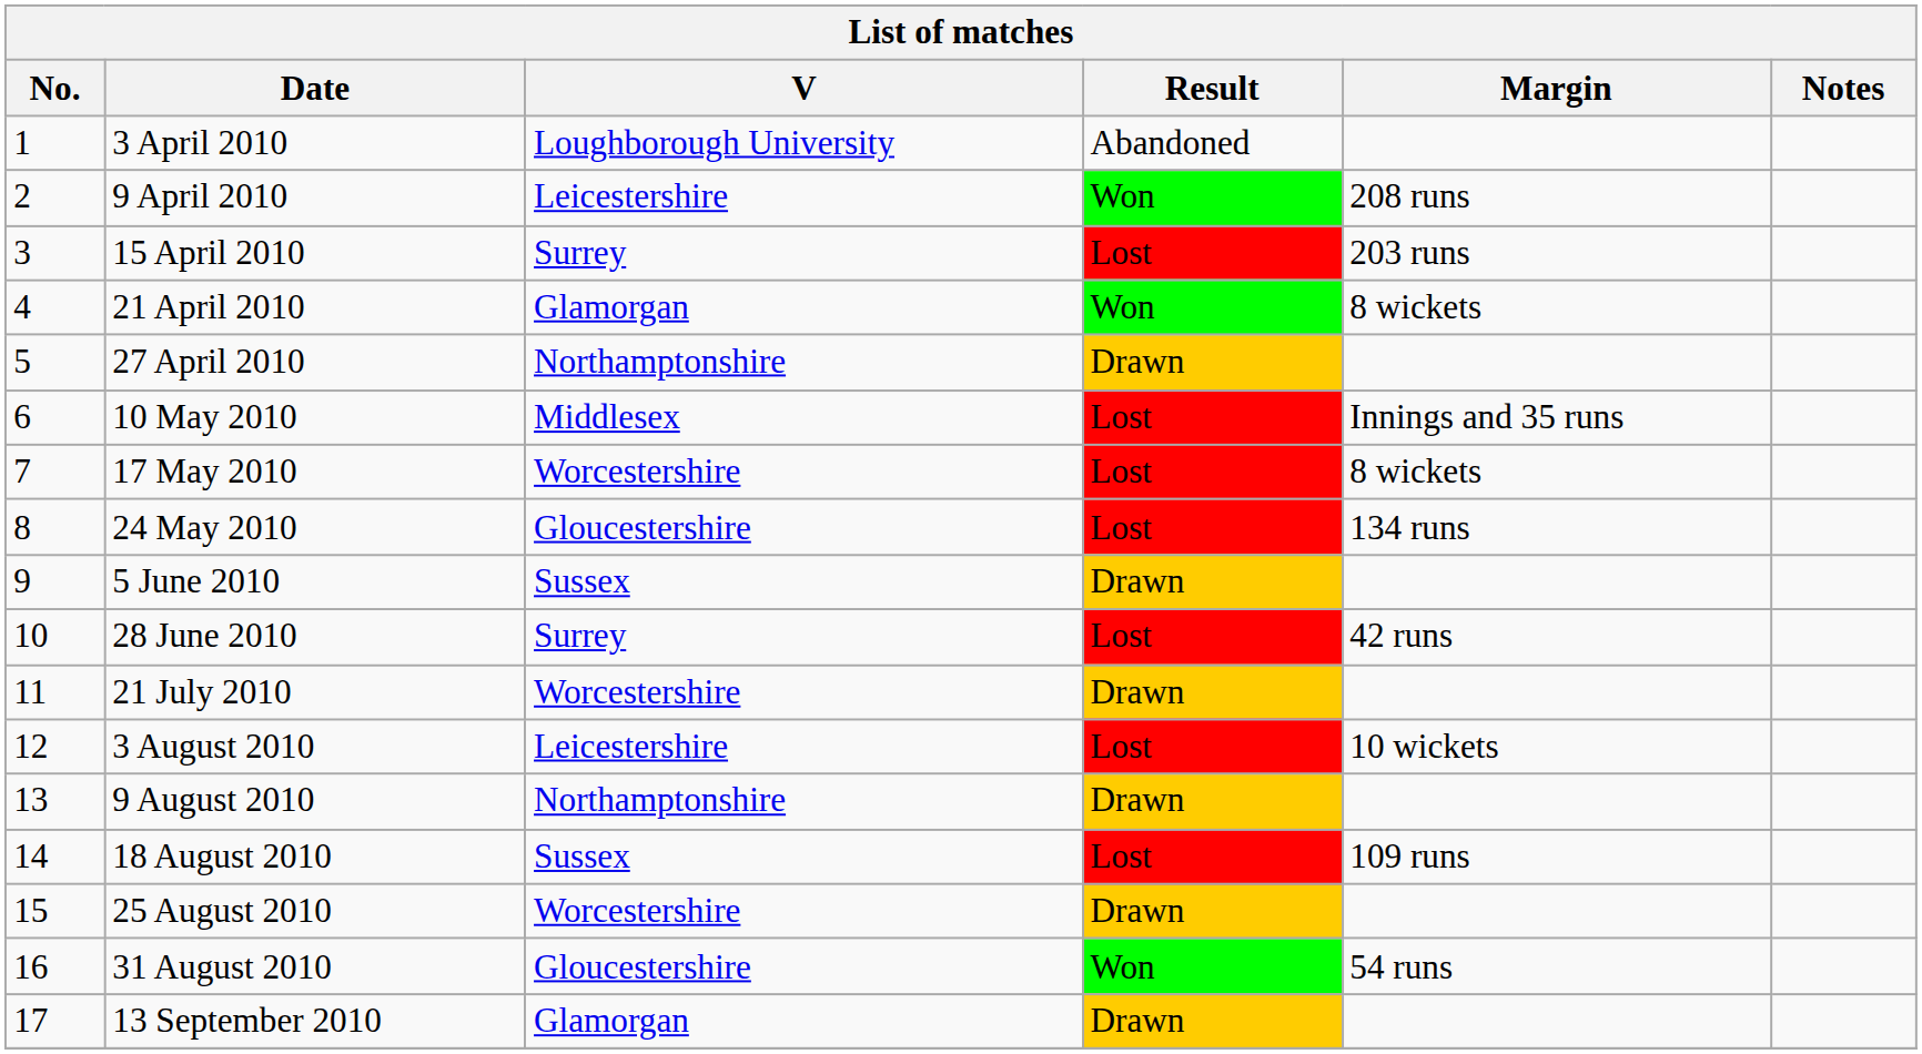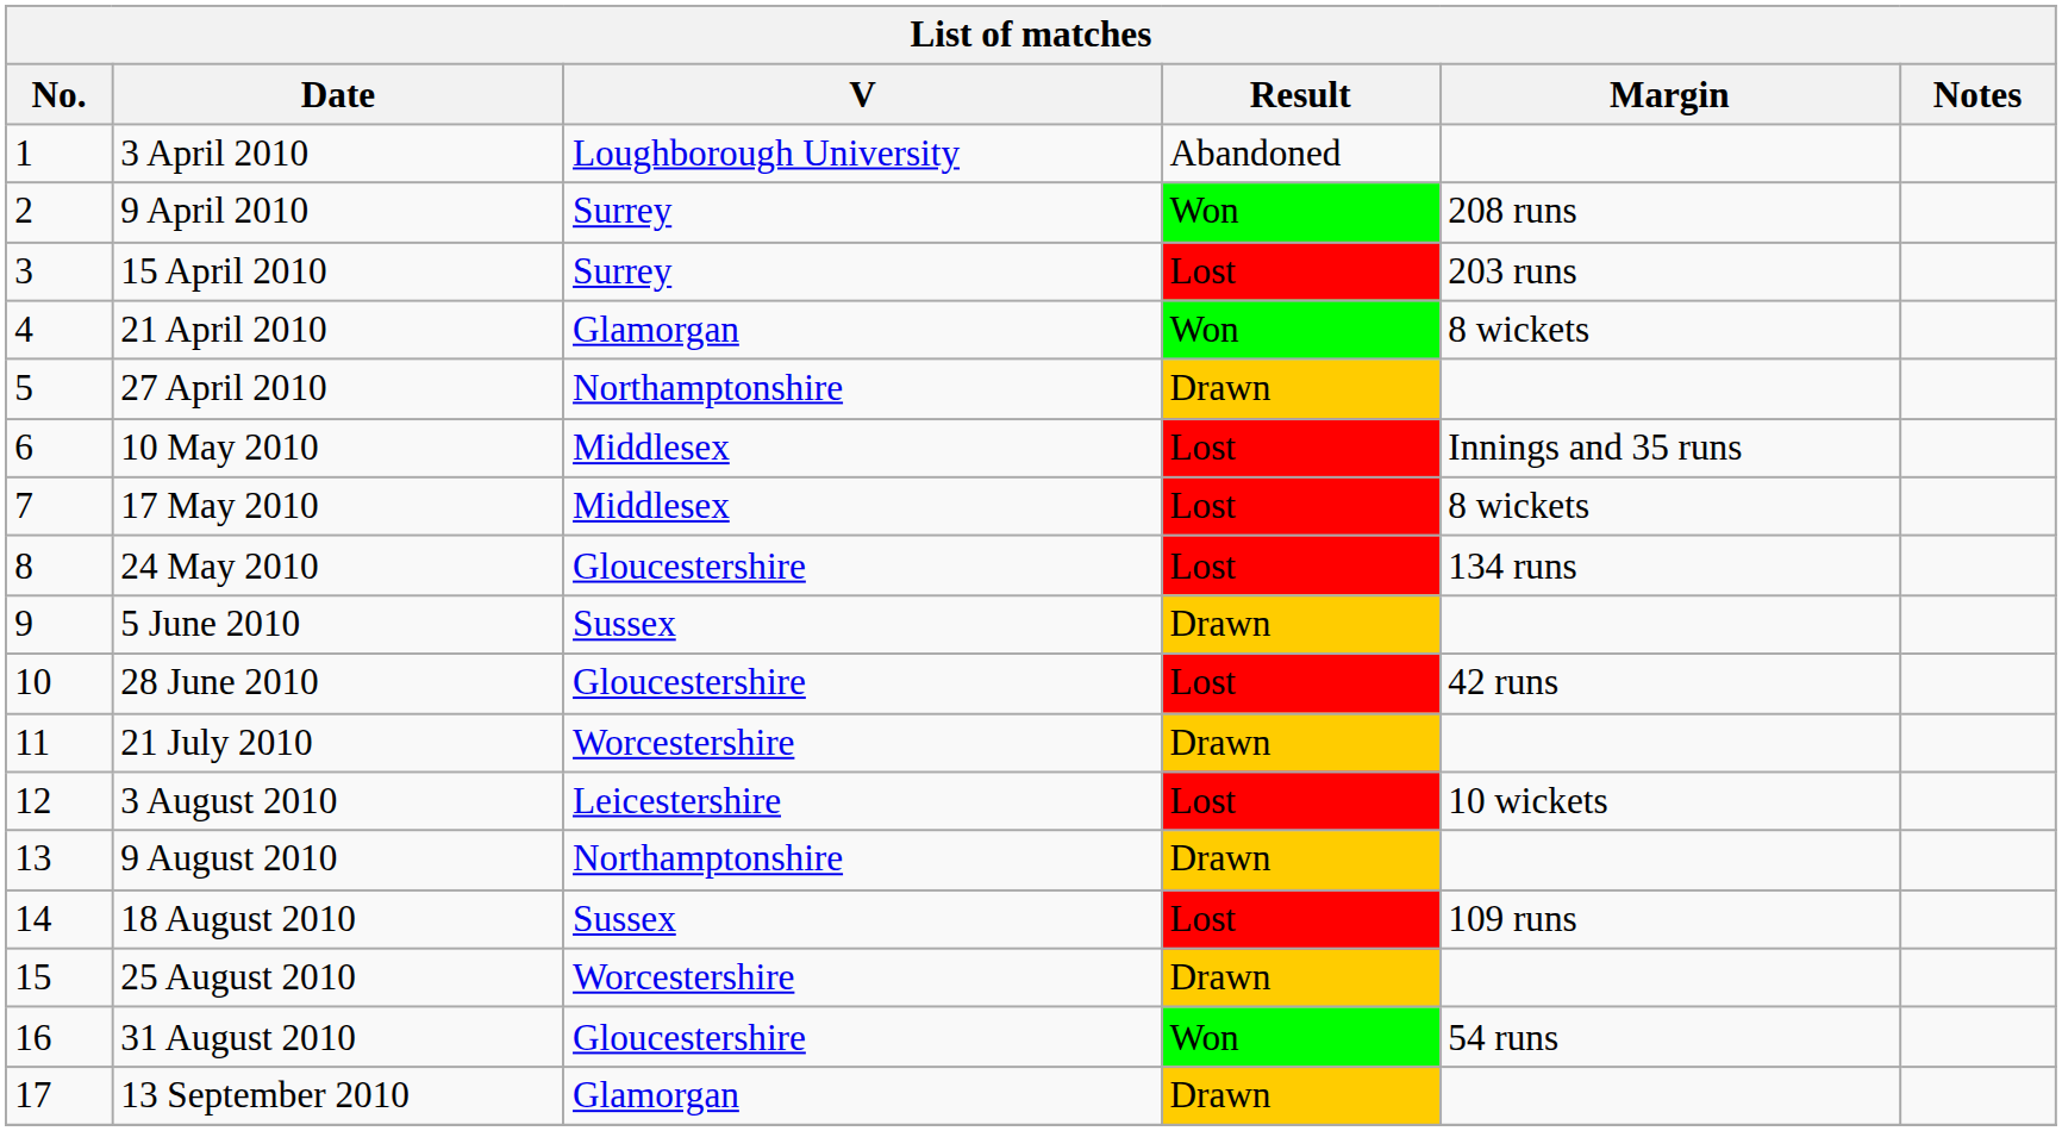 <table class="wikitable" width="100%">
 <tr>
 <th bgcolor="#efefef" colspan=6>List of  matches</th>
 </tr>
 <tr bgcolor="#efefef">
 <th>No.</th>
 <th>Date</th>
 <th>V</th>
 <th>Result</th>
 <th>Margin</th>
 <th>Notes</th>
 </tr>
 <tr>
 <td>1</td>
 <td>3 April 2010</td>
 <td><a href='#'>Loughborough University</a><br> </td>
 <td>Abandoned</td>
 <td></td>
 <td></td>
 </tr>
 <tr>
 <td>2</td>
 <td>9 April 2010</td>
-<td><a href='#'>Leicestershire</a><br> </td>
+<td><a href='#'>Surrey</a><br> </td>
 <td bgcolor="#00FF00">Won</td>
 <td>208 runs</td>
 <td></td>
 </tr>
 <tr>
 <td>3</td>
 <td>15 April 2010</td>
 <td><a href='#'>Surrey</a><br> </td>
 <td bgcolor="#FF0000">Lost</td>
 <td>203 runs</td>
 <td></td>
 </tr>
 <tr>
 <td>4</td>
 <td>21 April 2010</td>
 <td><a href='#'>Glamorgan</a> <br> </td>
 <td bgcolor="#00FF00">Won</td>
 <td>8 wickets</td>
 <td></td>
 </tr>
 <tr>
 <td>5</td>
 <td>27 April 2010</td>
 <td><a href='#'>Northamptonshire</a> <br> </td>
 <td bgcolor="#FFCC00">Drawn</td>
 <td></td>
 <td></td>
 </tr>
 <tr>
 <td>6</td>
 <td>10 May 2010</td>
 <td><a href='#'>Middlesex</a>   <br> </td>
 <td bgcolor="#FF0000">Lost</td>
 <td>Innings and 35 runs</td>
 <td></td>
 </tr>
 <tr>
 <td>7</td>
 <td>17 May 2010</td>
-<td><a href='#'>Worcestershire</a><br> </td>
+<td><a href='#'>Middlesex</a>   <br> </td>
 <td bgcolor="#FF0000">Lost</td>
 <td>8 wickets</td>
 <td></td>
 </tr>
 <tr>
 <td>8</td>
 <td>24 May 2010</td>
 <td><a href='#'>Gloucestershire</a> <br> </td>
 <td bgcolor="#FF0000">Lost</td>
 <td>134 runs</td>
 <td></td>
 </tr>
 <tr>
 <td>9</td>
 <td>5 June 2010</td>
 <td><a href='#'>Sussex</a>  <br> </td>
 <td bgcolor="#FFCC00">Drawn</td>
 <td></td>
 <td></td>
 </tr>
 <tr>
 <td>10</td>
 <td>28 June 2010</td>
-<td><a href='#'>Surrey</a><br> </td>
+<td><a href='#'>Gloucestershire</a> <br> </td>
 <td bgcolor="#FF0000">Lost</td>
 <td>42 runs</td>
 <td></td>
 </tr>
 <tr>
 <td>11</td>
 <td>21 July 2010</td>
 <td><a href='#'>Worcestershire</a><br> </td>
 <td bgcolor="#FFCC00">Drawn</td>
 <td></td>
 <td></td>
 </tr>
 <tr>
 <td>12</td>
 <td>3 August 2010</td>
 <td><a href='#'>Leicestershire</a><br> </td>
 <td bgcolor="#FF0000">Lost</td>
 <td>10 wickets</td>
 <td></td>
 </tr>
 <tr>
 <td>13</td>
 <td>9 August 2010</td>
 <td><a href='#'>Northamptonshire</a> <br> </td>
 <td bgcolor="#FFCC00">Drawn</td>
 <td></td>
 <td></td>
 </tr>
 <tr>
 <td>14</td>
 <td>18 August 2010</td>
 <td><a href='#'>Sussex</a>  <br> </td>
 <td bgcolor="#FF0000">Lost</td>
 <td>109 runs</td>
 <td></td>
 </tr>
 <tr>
 <td>15</td>
 <td>25 August 2010</td>
 <td><a href='#'>Worcestershire</a><br> </td>
 <td bgcolor="#FFCC00">Drawn</td>
 <td></td>
 <td></td>
 </tr>
 <tr>
 <td>16</td>
 <td>31 August 2010</td>
 <td><a href='#'>Gloucestershire</a> <br> </td>
 <td bgcolor="#00FF00">Won</td>
 <td>54 runs</td>
 <td></td>
 </tr>
 <tr>
 <td>17</td>
 <td>13 September 2010</td>
 <td><a href='#'>Glamorgan</a> <br> </td>
 <td bgcolor="#FFCC00">Drawn</td>
 <td></td>
 <td></td>
 </tr>
 <tr>
 </tr>
 </table>
